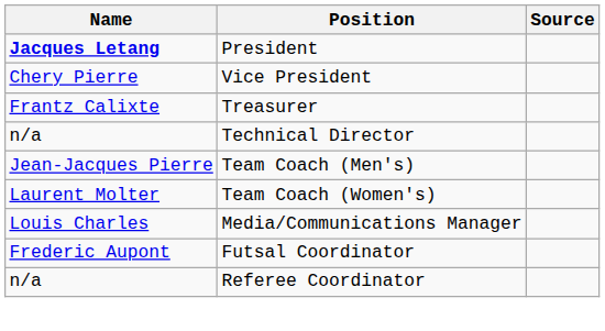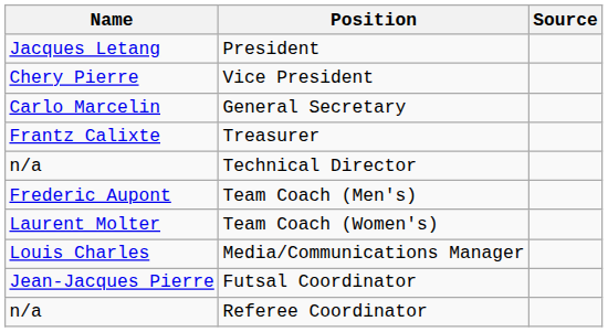 <table class="wikitable">
 <tr>
 <th>Name</th>
 <th>Position</th>
 <th>Source</th>
 </tr>
 <tr>
-<td><strong> <a href='#'>Jacques Letang</a></strong></td>
+<td> <a href='#'>Jacques Letang</a></td>
 <td>President</td>
 <td></td>
 </tr>
 <tr>
 <td> <a href='#'>Chery Pierre</a></td>
 <td>Vice President</td>
+<td></td>
+</tr>
+<tr>
+<td> <a href='#'>Carlo Marcelin</a></td>
+<td>General Secretary</td>
 <td></td>
 </tr>
 <tr>
 <td> <a href='#'>Frantz Calixte</a></td>
 <td>Treasurer</td>
 <td></td>
 </tr>
 <tr>
 <td>n/a</td>
 <td>Technical Director</td>
 <td></td>
 </tr>
 <tr>
-<td> <a href='#'>Jean-Jacques Pierre</a></td>
+<td> <a href='#'>Frederic Aupont</a></td>
 <td>Team Coach (Men's)</td>
 <td></td>
 </tr>
 <tr>
 <td> <a href='#'>Laurent Molter</a></td>
 <td>Team Coach (Women's)</td>
 <td></td>
 </tr>
 <tr>
 <td> <a href='#'>Louis Charles</a></td>
 <td>Media/Communications Manager</td>
 <td></td>
 </tr>
 <tr>
-<td> <a href='#'>Frederic Aupont</a></td>
+<td> <a href='#'>Jean-Jacques Pierre</a></td>
 <td>Futsal Coordinator</td>
 <td></td>
 </tr>
 <tr>
 <td>n/a</td>
 <td>Referee Coordinator</td>
 <td></td>
 </tr>
 </table>
